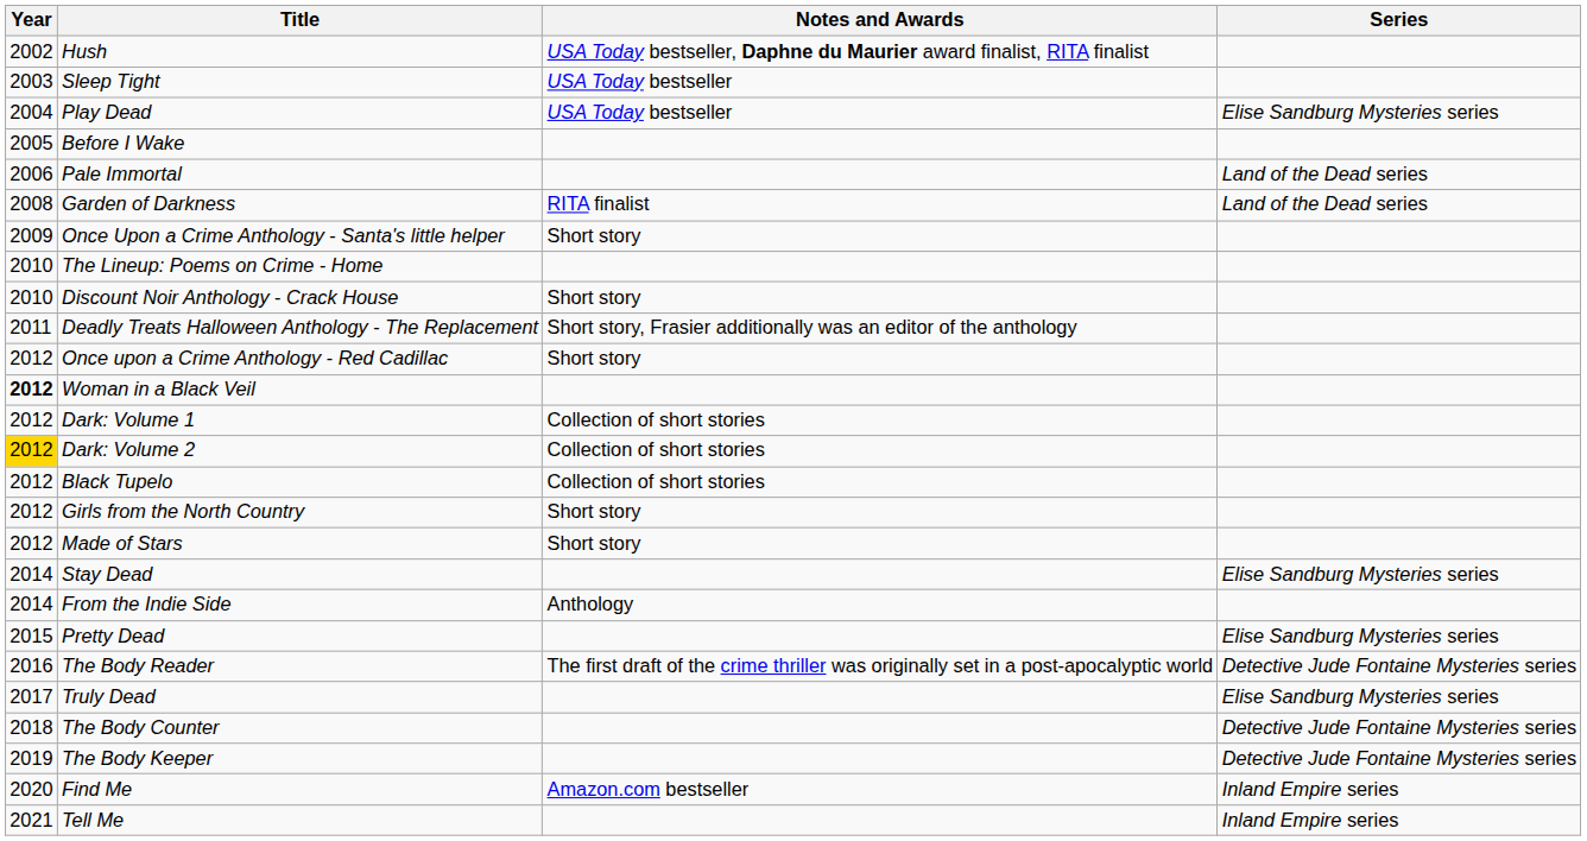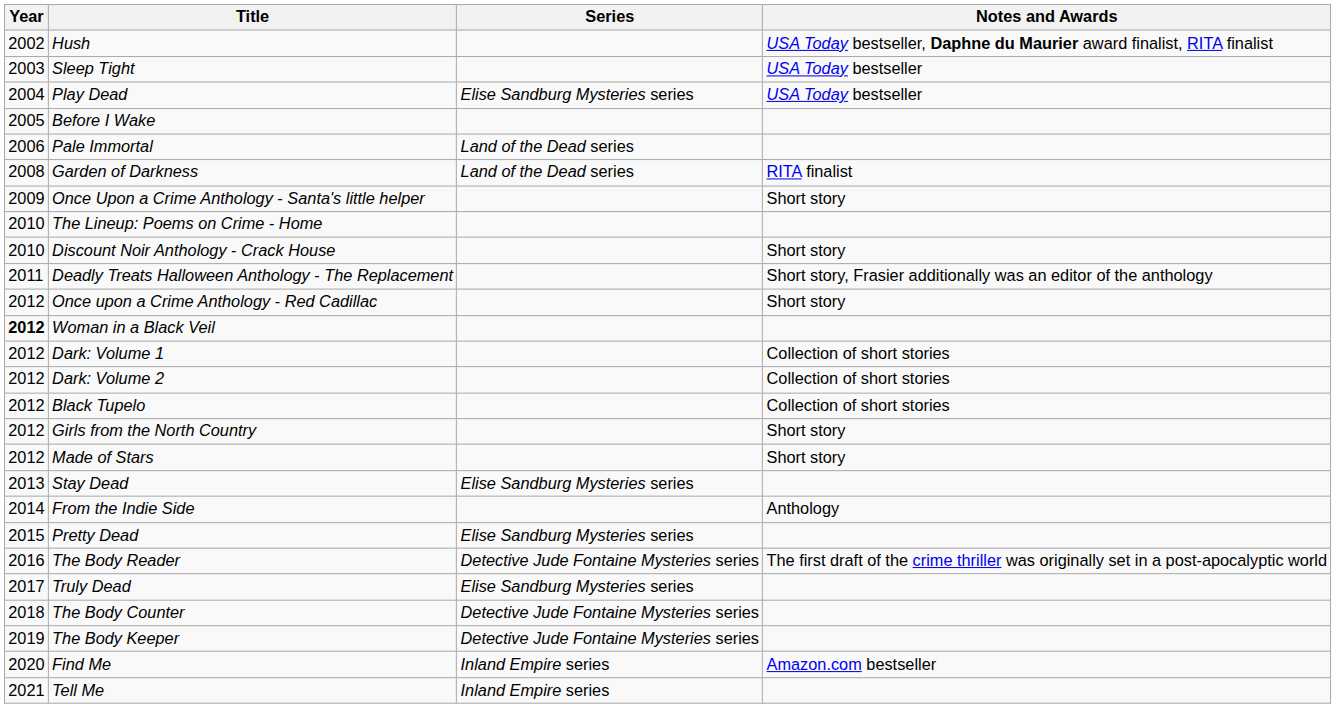 <table class="wikitable sortable">
 <tr>
 <th>Year</th>
 <th>Title</th>
+<th>Series</th>
 <th>Notes and Awards</th>
-<th>Series</th>
 </tr>
 <tr>
 <td>2002</td>
 <td><em>Hush</em></td>
+<td></td>
 <td><em><a href='#'>USA Today</a></em> bestseller, <strong>Daphne du Maurier</strong> award finalist, <a href='#'>RITA</a> finalist</td>
-<td></td>
 </tr>
 <tr>
 <td>2003</td>
 <td><em>Sleep Tight</em></td>
+<td></td>
 <td><em><a href='#'>USA Today</a></em> bestseller</td>
-<td></td>
 </tr>
 <tr>
 <td>2004</td>
 <td><em>Play Dead</em></td>
+<td><em>Elise Sandburg Mysteries</em> series</td>
 <td><em><a href='#'>USA Today</a></em> bestseller</td>
-<td><em>Elise Sandburg Mysteries</em> series</td>
 </tr>
 <tr>
 <td>2005</td>
 <td><em>Before I Wake</em></td>
 <td></td>
 <td></td>
 </tr>
 <tr>
 <td>2006</td>
 <td><em>Pale Immortal</em></td>
+<td><em>Land of the Dead</em> series</td>
 <td></td>
-<td><em>Land of the Dead</em> series</td>
 </tr>
 <tr>
 <td>2008</td>
 <td><em>Garden of Darkness</em></td>
+<td><em>Land of the Dead</em> series</td>
 <td><a href='#'>RITA</a> finalist</td>
-<td><em>Land of the Dead</em> series</td>
 </tr>
 <tr>
 <td>2009</td>
 <td><em>Once Upon a Crime Anthology</em> - <em>Santa's little helper</em></td>
+<td></td>
 <td>Short story</td>
-<td></td>
 </tr>
 <tr>
 <td>2010</td>
 <td><em>The Lineup: Poems on Crime</em> - <em>Home</em></td>
 <td></td>
 <td></td>
 </tr>
 <tr>
 <td>2010</td>
 <td><em>Discount Noir Anthology</em> - <em>Crack House</em></td>
+<td></td>
 <td>Short story</td>
-<td></td>
 </tr>
 <tr>
 <td>2011</td>
 <td><em>Deadly Treats Halloween Anthology</em> - <em>The Replacement</em></td>
+<td></td>
 <td>Short story, Frasier additionally was an editor of the anthology</td>
-<td></td>
 </tr>
 <tr>
 <td>2012</td>
 <td><em>Once upon a Crime Anthology</em> - <em>Red Cadillac</em></td>
+<td></td>
 <td>Short story</td>
-<td></td>
 </tr>
 <tr>
 <td><strong>2012</strong></td>
 <td><em>Woman in a Black Veil</em></td>
 <td></td>
 <td></td>
 </tr>
 <tr>
 <td>2012</td>
 <td><em>Dark: Volume 1</em></td>
+<td></td>
 <td>Collection of short stories</td>
-<td></td>
 </tr>
 <tr>
-<td style="background: gold;">2012</td>
+<td>2012</td>
 <td><em>Dark: Volume 2</em></td>
+<td></td>
 <td>Collection of short stories</td>
-<td></td>
 </tr>
 <tr>
 <td>2012</td>
 <td><em>Black Tupelo</em></td>
+<td></td>
 <td>Collection of short stories</td>
-<td></td>
 </tr>
 <tr>
 <td>2012</td>
 <td><em>Girls from the North Country</em></td>
+<td></td>
 <td>Short story</td>
-<td></td>
 </tr>
 <tr>
 <td>2012</td>
 <td><em>Made of Stars</em></td>
+<td></td>
 <td>Short story</td>
+</tr>
+<tr>
+<td>2013</td>
+<td><em>Stay Dead</em></td>
+<td><em>Elise Sandburg Mysteries</em> series</td>
 <td></td>
 </tr>
 <tr>
 <td>2014</td>
-<td><em>Stay Dead</em></td>
+<td><em>From the Indie Side</em></td>
 <td></td>
-<td><em>Elise Sandburg Mysteries</em> series</td>
-</tr>
-<tr>
-<td>2014</td>
-<td><em>From the Indie Side</em></td>
 <td>Anthology</td>
-<td></td>
 </tr>
 <tr>
 <td>2015</td>
 <td><em>Pretty Dead</em></td>
+<td><em>Elise Sandburg Mysteries</em> series</td>
 <td></td>
-<td><em>Elise Sandburg Mysteries</em> series</td>
 </tr>
 <tr>
 <td>2016</td>
 <td><em>The Body Reader</em></td>
+<td><em>Detective Jude Fontaine Mysteries</em> series</td>
 <td>The first draft of the <a href='#'>crime thriller</a> was originally set in a post-apocalyptic world</td>
-<td><em>Detective Jude Fontaine Mysteries</em> series</td>
 </tr>
 <tr>
 <td>2017</td>
 <td><em>Truly Dead</em></td>
+<td><em>Elise Sandburg Mysteries</em> series</td>
 <td></td>
-<td><em>Elise Sandburg Mysteries</em> series</td>
 </tr>
 <tr>
 <td>2018</td>
 <td><em>The Body Counter</em></td>
+<td><em>Detective Jude Fontaine Mysteries</em> series</td>
 <td></td>
-<td><em>Detective Jude Fontaine Mysteries</em> series</td>
 </tr>
 <tr>
 <td>2019</td>
 <td><em>The Body Keeper</em></td>
+<td><em>Detective Jude Fontaine Mysteries</em> series</td>
 <td></td>
-<td><em>Detective Jude Fontaine Mysteries</em> series</td>
 </tr>
 <tr>
 <td>2020</td>
 <td><em>Find Me</em></td>
+<td><em>Inland Empire</em> series</td>
 <td><a href='#'>Amazon.com</a> bestseller</td>
-<td><em>Inland Empire</em> series</td>
 </tr>
 <tr>
 <td>2021</td>
 <td><em>Tell Me</em></td>
+<td><em>Inland Empire</em> series</td>
 <td></td>
-<td><em>Inland Empire</em> series</td>
 </tr>
 </table>
